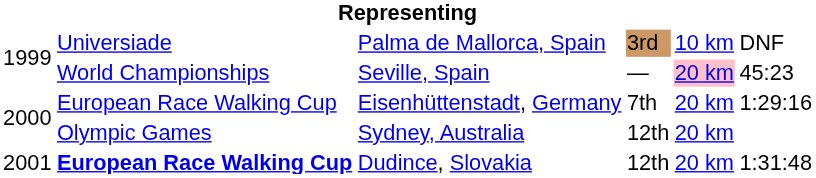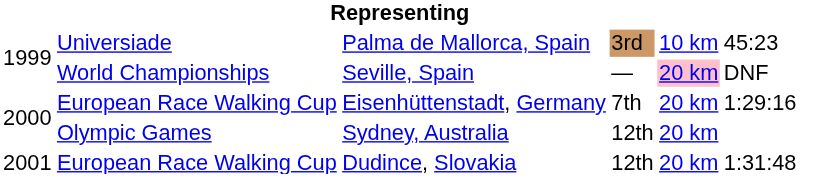 <table>
 <tr>
 <th colspan="6">Representing </th>
 </tr>
 <tr>
 <td rowspan=2>1999</td>
 <td><a href='#'>Universiade</a></td>
 <td><a href='#'>Palma de Mallorca, Spain</a></td>
 <td bgcolor="cc9966">3rd</td>
 <td><a href='#'>10 km</a></td>
-<td>DNF</td>
+<td>45:23</td>
 </tr>
 <tr>
 <td><a href='#'>World Championships</a></td>
 <td><a href='#'>Seville, Spain</a></td>
 <td>—</td>
 <td style="background: pink;"><a href='#'>20 km</a></td>
-<td>45:23</td>
+<td>DNF</td>
 </tr>
 <tr>
 <td rowspan=2>2000</td>
 <td><a href='#'>European Race Walking Cup</a></td>
 <td><a href='#'>Eisenhüttenstadt</a>, <a href='#'>Germany</a></td>
 <td>7th</td>
 <td><a href='#'>20 km</a></td>
 <td>1:29:16</td>
 </tr>
 <tr>
 <td><a href='#'>Olympic Games</a></td>
 <td><a href='#'>Sydney, Australia</a></td>
 <td>12th</td>
 <td><a href='#'>20 km</a></td>
 <td></td>
 </tr>
 <tr>
 <td>2001</td>
-<td><strong><a href='#'>European Race Walking Cup</a></strong></td>
+<td><a href='#'>European Race Walking Cup</a></td>
 <td><a href='#'>Dudince</a>, <a href='#'>Slovakia</a></td>
 <td>12th</td>
 <td><a href='#'>20 km</a></td>
 <td>1:31:48</td>
 </tr>
 </table>
